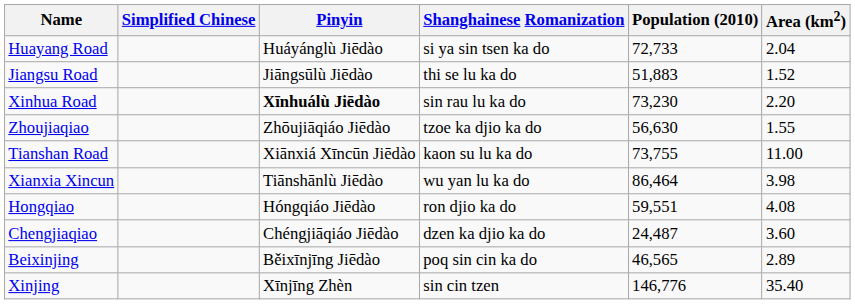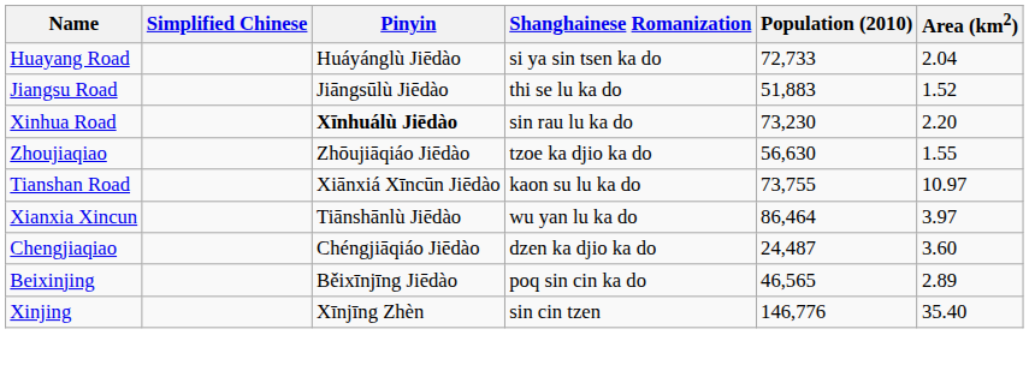 <table class="wikitable sortable">
 <tr>
 <th>Name</th>
 <th><a href='#'>Simplified Chinese</a></th>
 <th><a href='#'>Pinyin</a></th>
 <th><a href='#'>Shanghainese</a> <a href='#'>Romanization</a></th>
 <th>Population (2010)</th>
 <th>Area (km<sup>2</sup>)</th>
 </tr>
 <tr>
 <td><a href='#'>Huayang Road</a></td>
 <td></td>
 <td>Huáyánglù Jiēdào</td>
 <td>si ya sin tsen ka do</td>
 <td>72,733</td>
 <td>2.04</td>
 </tr>
 <tr>
 <td><a href='#'>Jiangsu Road</a></td>
 <td></td>
 <td>Jiāngsūlù Jiēdào</td>
 <td>thi se lu ka do</td>
 <td>51,883</td>
 <td>1.52</td>
 </tr>
 <tr>
 <td><a href='#'>Xinhua Road</a></td>
 <td></td>
 <td><strong>Xīnhuálù Jiēdào</strong></td>
 <td>sin rau lu ka do</td>
 <td>73,230</td>
 <td>2.20</td>
 </tr>
 <tr>
 <td><a href='#'>Zhoujiaqiao</a></td>
 <td></td>
 <td>Zhōujiāqiáo Jiēdào</td>
 <td>tzoe ka djio ka do</td>
 <td>56,630</td>
 <td>1.55</td>
 </tr>
 <tr>
 <td><a href='#'>Tianshan Road</a></td>
 <td></td>
 <td>Xiānxiá Xīncūn Jiēdào</td>
 <td>kaon su lu ka do</td>
 <td>73,755</td>
-<td>11.00</td>
+<td>10.97</td>
 </tr>
 <tr>
 <td><a href='#'>Xianxia Xincun</a></td>
 <td></td>
 <td>Tiānshānlù Jiēdào</td>
 <td>wu yan lu ka do</td>
 <td>86,464</td>
-<td>3.98</td>
-</tr>
-<tr>
-<td><a href='#'>Hongqiao</a></td>
-<td></td>
-<td>Hóngqiáo Jiēdào</td>
-<td>ron djio ka do</td>
-<td>59,551</td>
-<td>4.08</td>
+<td>3.97</td>
 </tr>
 <tr>
 <td><a href='#'>Chengjiaqiao</a></td>
 <td></td>
 <td>Chéngjiāqiáo Jiēdào</td>
 <td>dzen ka djio ka do</td>
 <td>24,487</td>
 <td>3.60</td>
 </tr>
 <tr>
 <td><a href='#'>Beixinjing</a></td>
 <td></td>
 <td>Běixīnjīng Jiēdào</td>
 <td>poq sin cin ka do</td>
 <td>46,565</td>
 <td>2.89</td>
 </tr>
 <tr>
 <td><a href='#'>Xinjing</a></td>
 <td></td>
 <td>Xīnjīng Zhèn</td>
 <td>sin cin tzen</td>
 <td>146,776</td>
 <td>35.40</td>
 </tr>
 </table>
